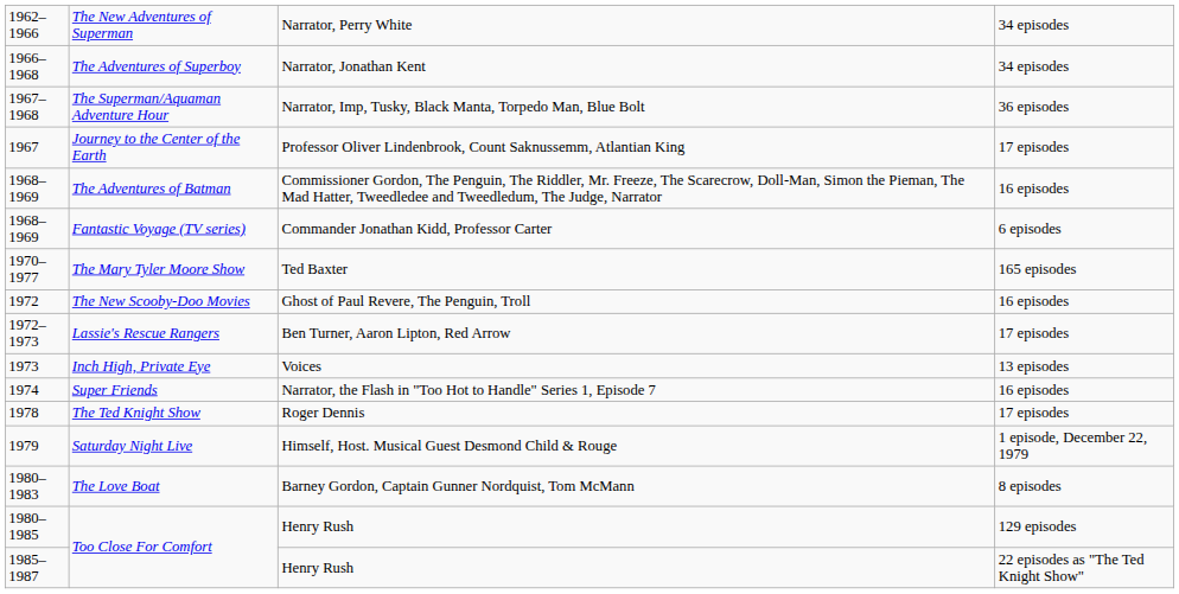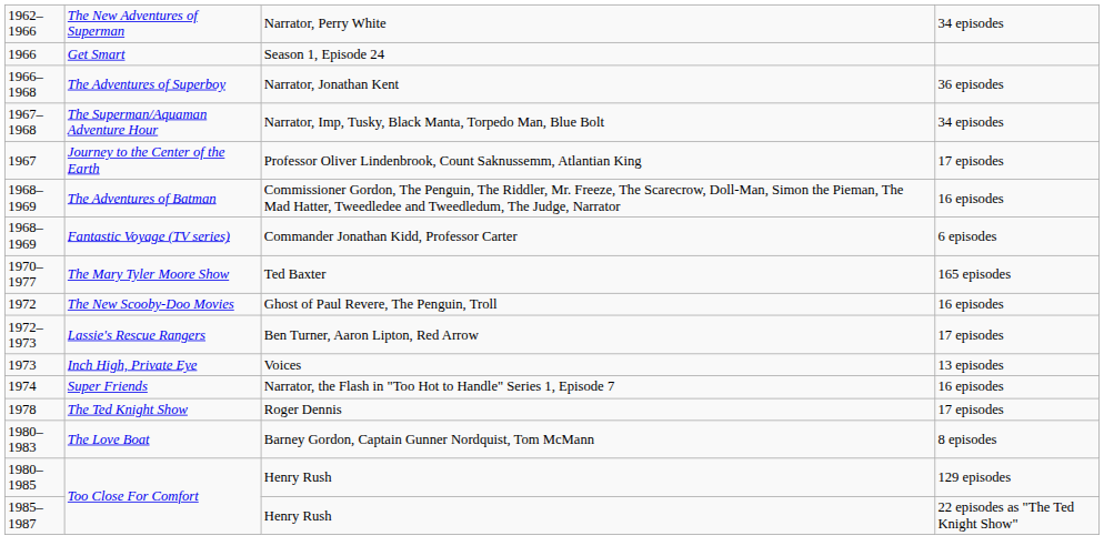 <table class="wikitable">
 <tr>
 <td>1962–1966</td>
 <td><em><a href='#'>The New Adventures of Superman</a></em></td>
 <td>Narrator, Perry White</td>
 <td>34 episodes</td>
 </tr>
 <tr>
+<td>1966</td>
+<td><em><a href='#'>Get Smart</a></em></td>
+<td>Season 1, Episode 24</td>
+<td></td>
+</tr>
+<tr>
 <td>1966–1968</td>
 <td><em><a href='#'>The Adventures of Superboy</a></em></td>
 <td>Narrator, Jonathan Kent</td>
-<td>34 episodes</td>
+<td>36 episodes</td>
 </tr>
 <tr>
 <td>1967–1968</td>
 <td><em><a href='#'>The Superman/Aquaman Adventure Hour</a></em></td>
 <td>Narrator, Imp, Tusky, Black Manta, Torpedo Man, Blue Bolt</td>
-<td>36 episodes</td>
+<td>34 episodes</td>
 </tr>
 <tr>
 <td>1967</td>
 <td><em><a href='#'>Journey to the Center of the Earth</a></em></td>
 <td>Professor Oliver Lindenbrook, Count Saknussemm, Atlantian King</td>
 <td>17 episodes</td>
 </tr>
 <tr>
 <td>1968–1969</td>
 <td><em><a href='#'>The Adventures of Batman</a></em></td>
 <td>Commissioner Gordon, The Penguin, The Riddler, Mr. Freeze, The Scarecrow, Doll-Man, Simon the Pieman, The Mad Hatter, Tweedledee and Tweedledum, The Judge, Narrator</td>
 <td>16 episodes</td>
 </tr>
 <tr>
 <td>1968–1969</td>
 <td><em><a href='#'>Fantastic Voyage (TV series)</a></em></td>
 <td>Commander Jonathan Kidd, Professor Carter</td>
 <td>6 episodes</td>
 </tr>
 <tr>
 <td>1970–1977</td>
 <td><em><a href='#'>The Mary Tyler Moore Show</a></em></td>
 <td>Ted Baxter</td>
 <td>165 episodes</td>
 </tr>
 <tr>
 <td>1972</td>
 <td><em><a href='#'>The New Scooby-Doo Movies</a></em></td>
 <td>Ghost of Paul Revere, The Penguin, Troll</td>
 <td>16 episodes</td>
 </tr>
 <tr>
 <td>1972–1973</td>
 <td><em><a href='#'>Lassie's Rescue Rangers</a></em></td>
 <td>Ben Turner, Aaron Lipton, Red Arrow</td>
 <td>17 episodes</td>
 </tr>
 <tr>
 <td>1973</td>
 <td><em><a href='#'>Inch High, Private Eye</a></em></td>
 <td>Voices</td>
 <td>13 episodes</td>
 </tr>
 <tr>
 <td>1974</td>
 <td><em><a href='#'>Super Friends</a></em></td>
 <td>Narrator, the Flash in "Too Hot to Handle" Series 1, Episode 7</td>
 <td>16 episodes</td>
 </tr>
 <tr>
 <td>1978</td>
 <td><em><a href='#'>The Ted Knight Show</a></em></td>
 <td>Roger Dennis</td>
 <td>17 episodes</td>
 </tr>
 <tr>
-<td>1979</td>
-<td><em><a href='#'>Saturday Night Live</a></em></td>
-<td>Himself, Host. Musical Guest Desmond Child & Rouge</td>
-<td>1 episode, December 22, 1979</td>
-</tr>
-<tr>
 <td>1980–1983</td>
 <td><em><a href='#'>The Love Boat</a></em></td>
 <td>Barney Gordon, Captain Gunner Nordquist, Tom McMann</td>
 <td>8 episodes</td>
 </tr>
 <tr>
 <td>1980–1985</td>
 <td rowspan=2><em><a href='#'>Too Close For Comfort</a></em></td>
 <td>Henry Rush</td>
 <td>129 episodes</td>
 </tr>
 <tr>
 <td>1985–1987</td>
 <td>Henry Rush</td>
 <td>22 episodes as "The Ted Knight Show"</td>
 </tr>
 </table>
